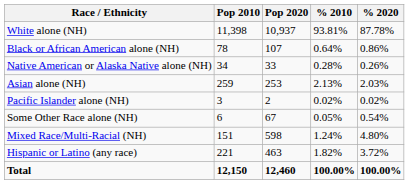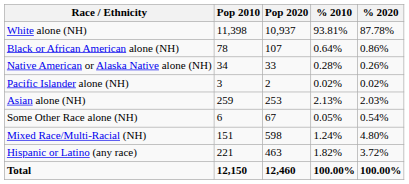 <table class="wikitable">
 <tr>
 <th>Race / Ethnicity</th>
 <th>Pop 2010</th>
 <th>Pop 2020</th>
 <th>% 2010</th>
 <th>% 2020</th>
 </tr>
 <tr>
 <td><a href='#'>White</a> alone (NH)</td>
 <td>11,398</td>
 <td>10,937</td>
 <td>93.81%</td>
 <td>87.78%</td>
 </tr>
 <tr>
 <td><a href='#'>Black or African American</a> alone (NH)</td>
 <td>78</td>
 <td>107</td>
 <td>0.64%</td>
 <td>0.86%</td>
 </tr>
 <tr>
 <td><a href='#'>Native American</a> or <a href='#'>Alaska Native</a> alone (NH)</td>
 <td>34</td>
 <td>33</td>
 <td>0.28%</td>
 <td>0.26%</td>
 </tr>
 <tr>
+<td><a href='#'>Pacific Islander</a> alone (NH)</td>
+<td>3</td>
+<td>2</td>
+<td>0.02%</td>
+<td>0.02%</td>
+</tr>
+<tr>
 <td><a href='#'>Asian</a> alone (NH)</td>
 <td>259</td>
 <td>253</td>
 <td>2.13%</td>
 <td>2.03%</td>
-</tr>
-<tr>
-<td><a href='#'>Pacific Islander</a> alone (NH)</td>
-<td>3</td>
-<td>2</td>
-<td>0.02%</td>
-<td>0.02%</td>
 </tr>
 <tr>
 <td>Some Other Race alone (NH)</td>
 <td>6</td>
 <td>67</td>
 <td>0.05%</td>
 <td>0.54%</td>
 </tr>
 <tr>
 <td><a href='#'>Mixed Race/Multi-Racial</a> (NH)</td>
 <td>151</td>
 <td>598</td>
 <td>1.24%</td>
 <td>4.80%</td>
 </tr>
 <tr>
 <td><a href='#'>Hispanic or Latino</a> (any race)</td>
 <td>221</td>
 <td>463</td>
 <td>1.82%</td>
 <td>3.72%</td>
 </tr>
 <tr>
 <td><strong>Total</strong></td>
 <td><strong>12,150</strong></td>
 <td><strong>12,460</strong></td>
 <td><strong>100.00%</strong></td>
 <td><strong>100.00%</strong></td>
 </tr>
 </table>
